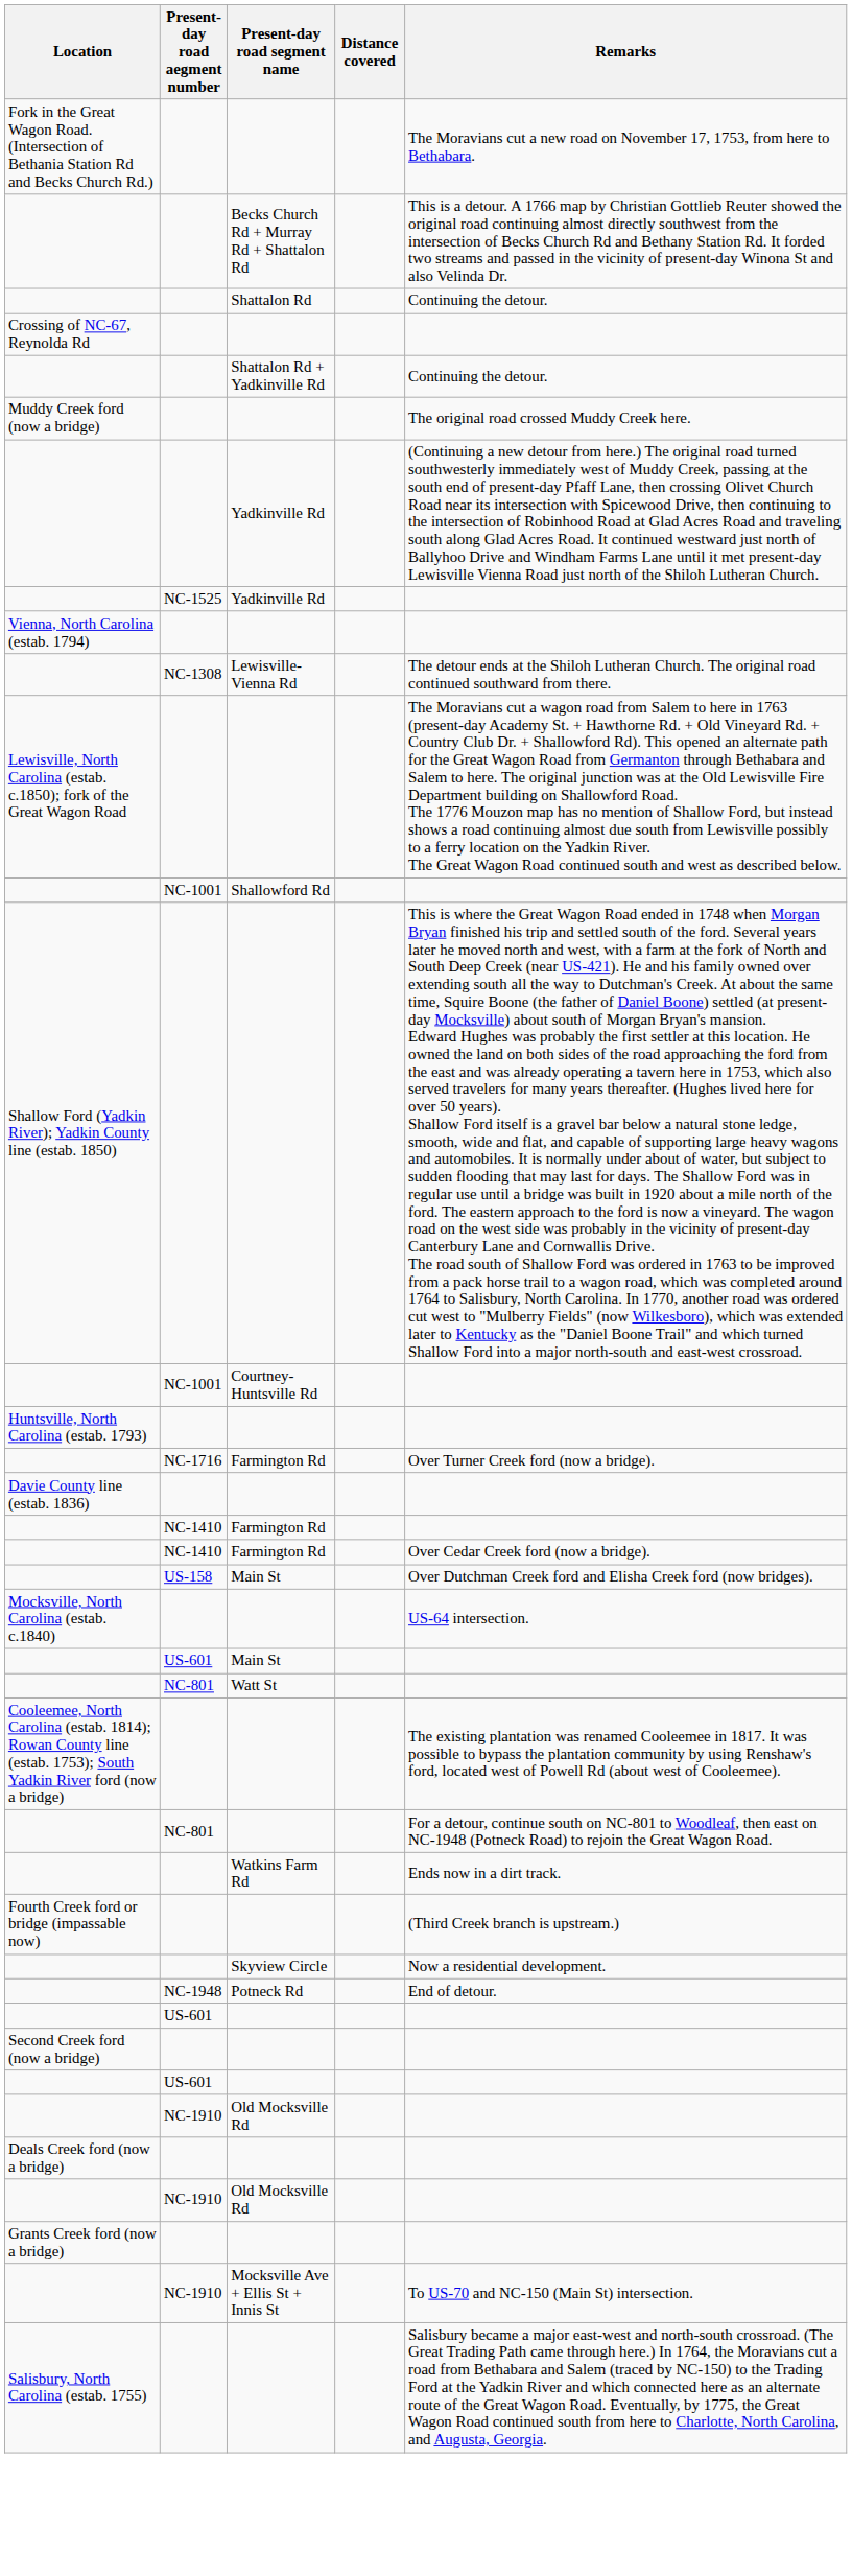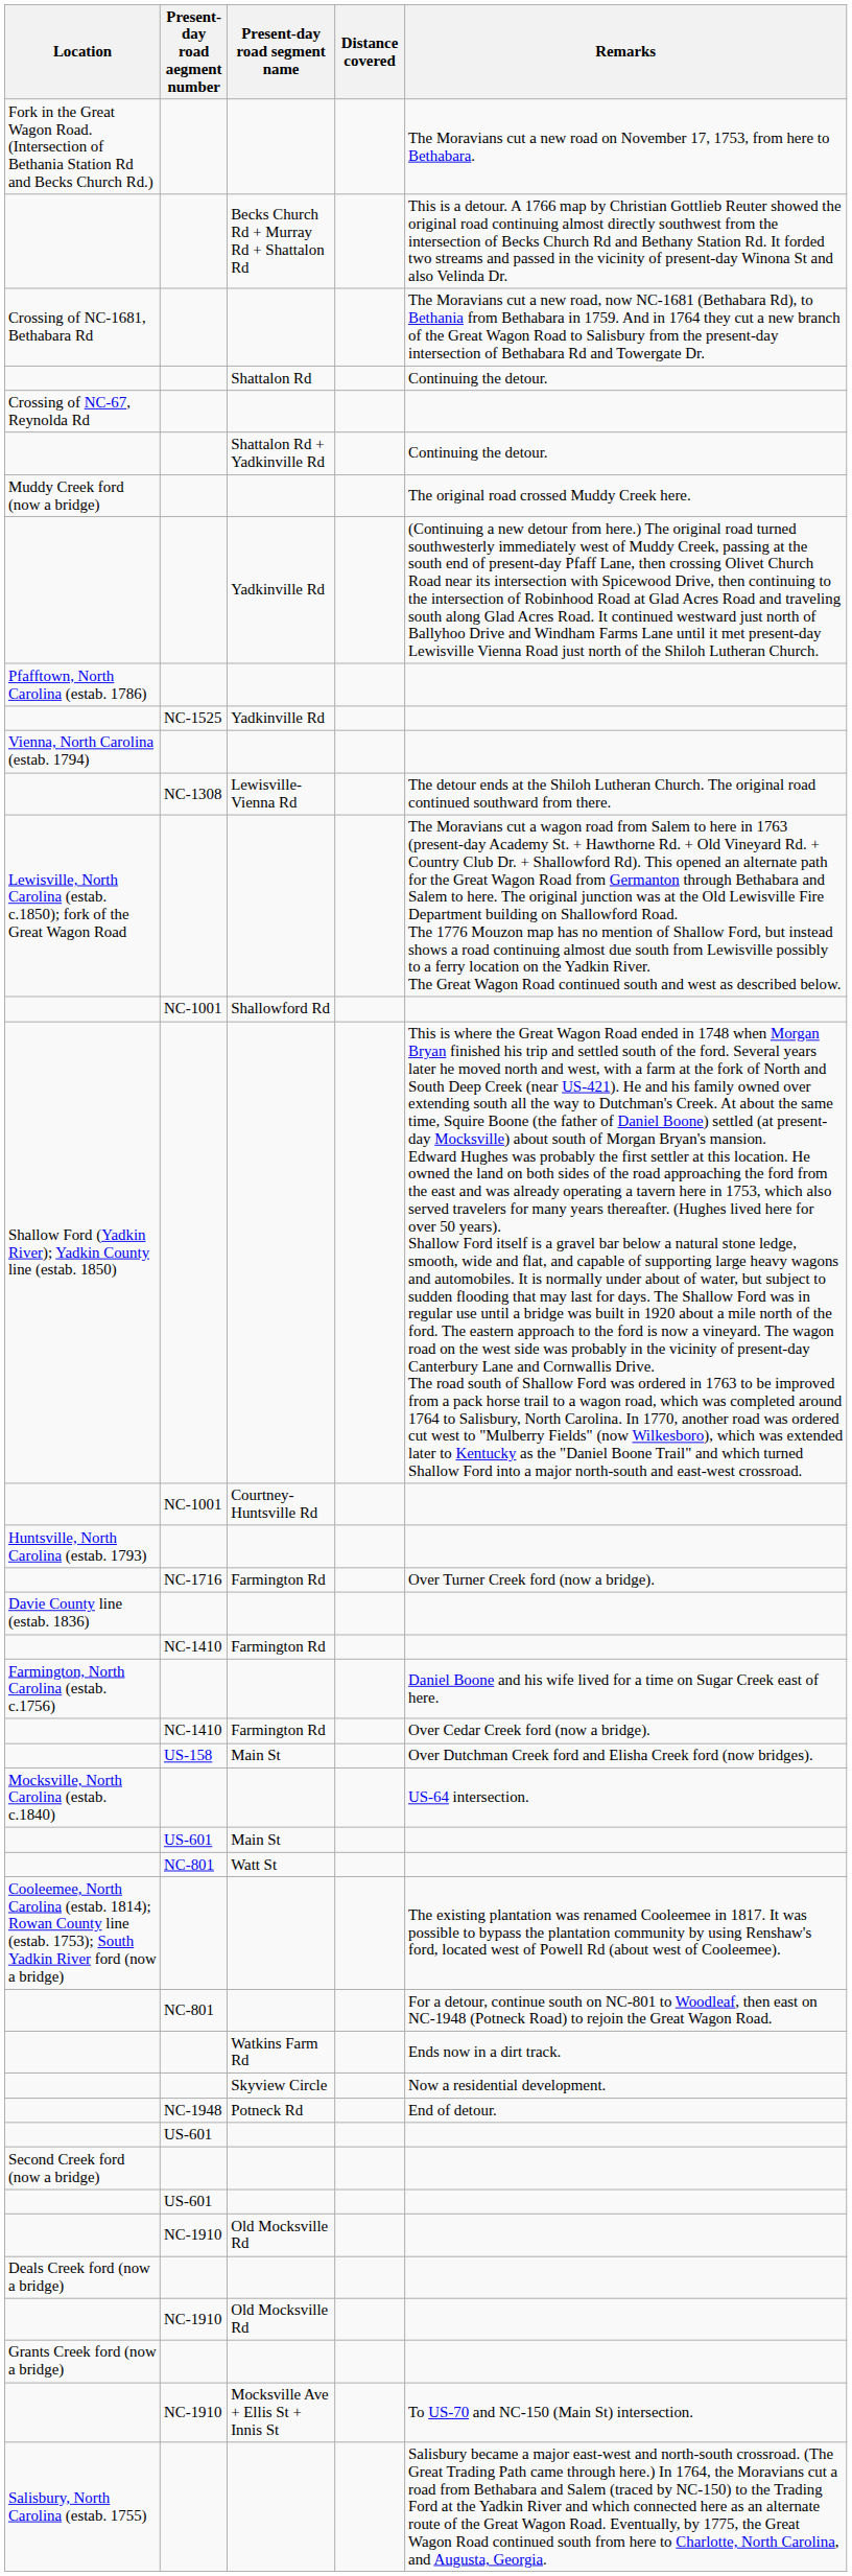 <table class="wikitable">
 <tr>
 <th>Location</th>
 <th>Present-day <br> road aegment <br> number</th>
 <th>Present-day <br> road segment <br> name</th>
 <th>Distance covered</th>
 <th>Remarks</th>
 </tr>
 <tr>
 <td>Fork in the Great Wagon Road. (Intersection of Bethania Station Rd and Becks Church Rd.)</td>
 <td></td>
 <td></td>
 <td></td>
 <td>The Moravians cut a new road on November 17, 1753, from here to <a href='#'>Bethabara</a>.</td>
 </tr>
 <tr>
 <td></td>
 <td></td>
 <td>Becks Church Rd + Murray Rd + Shattalon Rd</td>
 <td align=center></td>
 <td>This is a detour. A 1766 map by Christian Gottlieb Reuter showed the original road continuing almost directly southwest from the intersection of Becks Church Rd and Bethany Station Rd. It forded two streams and passed in the vicinity of present-day Winona St and also Velinda Dr.</td>
+</tr>
+<tr>
+<td>Crossing of NC-1681, Bethabara Rd</td>
+<td></td>
+<td></td>
+<td></td>
+<td>The Moravians cut a new road, now NC-1681 (Bethabara Rd), to <a href='#'>Bethania</a> from Bethabara in 1759. And in 1764 they cut a new branch of the Great Wagon Road to Salisbury from the present-day intersection of Bethabara Rd and Towergate Dr.</td>
 </tr>
 <tr>
 <td></td>
 <td></td>
 <td>Shattalon Rd</td>
 <td align=center></td>
 <td>Continuing the detour.</td>
 </tr>
 <tr>
 <td>Crossing of <a href='#'>NC-67</a>, Reynolda Rd</td>
 <td></td>
 <td></td>
 <td></td>
 <td></td>
 </tr>
 <tr>
 <td></td>
 <td></td>
 <td>Shattalon Rd + Yadkinville Rd</td>
 <td align=center></td>
 <td>Continuing the detour.</td>
 </tr>
 <tr>
 <td>Muddy Creek ford (now a bridge)</td>
 <td></td>
 <td></td>
 <td></td>
 <td>The original road crossed Muddy Creek here.</td>
 </tr>
 <tr>
 <td></td>
 <td></td>
 <td>Yadkinville Rd</td>
 <td align=center></td>
 <td>(Continuing a new detour from here.) The original road turned southwesterly immediately west of Muddy Creek, passing at the south end of present-day Pfaff Lane, then crossing Olivet Church Road near its intersection with Spicewood Drive, then continuing to the intersection of Robinhood Road at Glad Acres Road and traveling south along Glad Acres Road. It continued westward just north of Ballyhoo Drive and Windham Farms Lane until it met present-day Lewisville Vienna Road just north of the Shiloh Lutheran Church.</td>
+</tr>
+<tr>
+<td><a href='#'>Pfafftown, North Carolina</a> (estab. 1786)</td>
+<td></td>
+<td></td>
+<td></td>
+<td></td>
 </tr>
 <tr>
 <td></td>
 <td>NC-1525</td>
 <td>Yadkinville Rd</td>
 <td align=center></td>
 <td></td>
 </tr>
 <tr>
 <td><a href='#'>Vienna, North Carolina</a> (estab. 1794)</td>
 <td></td>
 <td></td>
 <td></td>
 <td></td>
 </tr>
 <tr>
 <td></td>
 <td>NC-1308</td>
 <td>Lewisville-Vienna Rd</td>
 <td align=center></td>
 <td>The detour ends at the Shiloh Lutheran Church. The original road continued southward from there.</td>
 </tr>
 <tr>
 <td><a href='#'>Lewisville, North Carolina</a> (estab. c.1850); fork of the Great Wagon Road</td>
 <td></td>
 <td></td>
 <td></td>
 <td>The Moravians cut a wagon road from Salem to here in 1763 (present-day Academy St. + Hawthorne Rd. + Old Vineyard Rd. + Country Club Dr. + Shallowford Rd). This opened an alternate path for the Great Wagon Road from <a href='#'>Germanton</a> through Bethabara and Salem to here. The original junction was at the Old Lewisville Fire Department building on Shallowford Road.<br>The 1776 Mouzon map has no mention of Shallow Ford, but instead shows a road continuing almost due south from Lewisville possibly to a ferry location on the Yadkin River.<br>The Great Wagon Road continued south and west as described below.</td>
 </tr>
 <tr>
 <td></td>
 <td>NC-1001</td>
 <td>Shallowford Rd</td>
 <td align=center></td>
 <td></td>
 </tr>
 <tr>
 <td>Shallow Ford (<a href='#'>Yadkin River</a>); <a href='#'>Yadkin County</a> line (estab. 1850)</td>
 <td></td>
 <td></td>
 <td></td>
 <td>This is where the Great Wagon Road ended in 1748 when <a href='#'>Morgan Bryan</a> finished his trip and settled south of the ford. Several years later he moved north and west, with a farm at the fork of North and South Deep Creek (near <a href='#'>US-421</a>). He and his family owned over  extending south all the way to Dutchman's Creek. At about the same time, Squire Boone (the father of <a href='#'>Daniel Boone</a>) settled (at present-day <a href='#'>Mocksville</a>) about  south of Morgan Bryan's mansion.<br>Edward Hughes was probably the first settler at this location. He owned the land on both sides of the road approaching the ford from the east and was already operating a tavern here in 1753, which also served travelers for many years thereafter. (Hughes lived here for over 50 years).<br>Shallow Ford itself is a gravel bar below a natural stone ledge, smooth, wide and flat, and capable of supporting large heavy wagons and automobiles. It is normally under about  of water, but subject to sudden flooding that may last for days. The Shallow Ford was in regular use until a bridge was built in 1920 about a mile north of the ford. The eastern approach to the ford is now a vineyard. The wagon road on the west side was probably in the vicinity of present-day Canterbury Lane and Cornwallis Drive.<br>The road south of Shallow Ford was ordered in 1763 to be improved from a pack horse trail to a wagon road, which was completed around 1764 to Salisbury, North Carolina. In 1770, another road was ordered cut west to "Mulberry Fields" (now <a href='#'>Wilkesboro</a>), which was extended later to <a href='#'>Kentucky</a> as the "Daniel Boone Trail" and which turned Shallow Ford into a major north-south and east-west crossroad.</td>
 </tr>
 <tr>
 <td></td>
 <td>NC-1001</td>
 <td>Courtney-Huntsville Rd</td>
 <td align=center></td>
 <td></td>
 </tr>
 <tr>
 <td><a href='#'>Huntsville, North Carolina</a> (estab. 1793)</td>
 <td></td>
 <td></td>
 <td></td>
 <td></td>
 </tr>
 <tr>
 <td></td>
 <td>NC-1716</td>
 <td>Farmington Rd</td>
 <td align=center></td>
 <td>Over Turner Creek ford (now a bridge).</td>
 </tr>
 <tr>
 <td><a href='#'>Davie County</a> line (estab. 1836)</td>
 <td></td>
 <td></td>
 <td></td>
 <td></td>
 </tr>
 <tr>
 <td></td>
 <td>NC-1410</td>
 <td>Farmington Rd</td>
 <td align=center></td>
 <td></td>
 </tr>
 <tr>
+<td><a href='#'>Farmington, North Carolina</a> (estab. c.1756)</td>
+<td></td>
+<td></td>
+<td></td>
+<td><a href='#'>Daniel Boone</a> and his wife lived for a time on Sugar Creek  east of here.</td>
+</tr>
+<tr>
 <td></td>
 <td>NC-1410</td>
 <td>Farmington Rd</td>
 <td align=center></td>
 <td>Over Cedar Creek ford (now a bridge).</td>
 </tr>
 <tr>
 <td></td>
 <td><a href='#'>US-158</a></td>
 <td>Main St</td>
 <td align=center></td>
 <td>Over Dutchman Creek ford and Elisha Creek ford (now bridges).</td>
 </tr>
 <tr>
 <td><a href='#'>Mocksville, North Carolina</a> (estab. c.1840)</td>
 <td></td>
 <td></td>
 <td></td>
 <td><a href='#'>US-64</a> intersection.</td>
 </tr>
 <tr>
 <td></td>
 <td><a href='#'>US-601</a></td>
 <td>Main St</td>
 <td align=center></td>
 <td></td>
 </tr>
 <tr>
 <td></td>
 <td><a href='#'>NC-801</a></td>
 <td>Watt St</td>
 <td align=center></td>
 <td></td>
 </tr>
 <tr>
 <td><a href='#'>Cooleemee, North Carolina</a> (estab. 1814); <a href='#'>Rowan County</a> line (estab. 1753); <a href='#'>South Yadkin River</a> ford (now a bridge)</td>
 <td></td>
 <td></td>
 <td></td>
 <td>The existing plantation was renamed Cooleemee in 1817. It was possible to bypass the plantation community by using Renshaw's ford, located  west of Powell Rd (about  west of Cooleemee).</td>
 </tr>
 <tr>
 <td></td>
 <td>NC-801</td>
 <td></td>
 <td align=center></td>
 <td>For a detour, continue south on NC-801 to <a href='#'>Woodleaf</a>, then east on NC-1948 (Potneck Road) to rejoin the Great Wagon Road.</td>
 </tr>
 <tr>
 <td></td>
 <td></td>
 <td>Watkins Farm Rd</td>
 <td align=center></td>
 <td>Ends now in a dirt track.</td>
-</tr>
-<tr>
-<td>Fourth Creek ford or bridge (impassable now)</td>
-<td></td>
-<td></td>
-<td></td>
-<td>(Third Creek branch is upstream.)</td>
 </tr>
 <tr>
 <td></td>
 <td></td>
 <td>Skyview Circle</td>
 <td align=center></td>
 <td>Now a residential development.</td>
 </tr>
 <tr>
 <td></td>
 <td>NC-1948</td>
 <td>Potneck Rd</td>
 <td align=center></td>
 <td>End of detour.</td>
 </tr>
 <tr>
 <td></td>
 <td>US-601</td>
 <td></td>
 <td align=center></td>
 <td></td>
 </tr>
 <tr>
 <td>Second Creek ford (now a bridge)</td>
 <td></td>
 <td></td>
 <td></td>
 <td></td>
 </tr>
 <tr>
 <td></td>
 <td>US-601</td>
 <td></td>
 <td align=center></td>
 <td></td>
 </tr>
 <tr>
 <td></td>
 <td>NC-1910</td>
 <td>Old Mocksville Rd</td>
 <td align=center></td>
 <td></td>
 </tr>
 <tr>
 <td>Deals Creek ford (now a bridge)</td>
 <td></td>
 <td></td>
 <td></td>
 <td></td>
 </tr>
 <tr>
 <td></td>
 <td>NC-1910</td>
 <td>Old Mocksville Rd</td>
 <td align=center></td>
 <td></td>
 </tr>
 <tr>
 <td>Grants Creek ford (now a bridge)</td>
 <td></td>
 <td></td>
 <td></td>
 <td></td>
 </tr>
 <tr>
 <td></td>
 <td>NC-1910</td>
 <td>Mocksville Ave + Ellis St + Innis St</td>
 <td align=center></td>
 <td>To <a href='#'>US-70</a> and NC-150 (Main St) intersection.</td>
 </tr>
 <tr>
 <td><a href='#'>Salisbury, North Carolina</a> (estab. 1755)</td>
 <td></td>
 <td></td>
 <td></td>
 <td>Salisbury became a major east-west and north-south crossroad. (The Great Trading Path came through here.) In 1764, the Moravians cut a road from Bethabara and Salem (traced by NC-150) to the Trading Ford at the Yadkin River and which connected here as an alternate route of the Great Wagon Road. Eventually, by 1775, the Great Wagon Road continued south from here to <a href='#'>Charlotte, North Carolina</a>, and <a href='#'>Augusta, Georgia</a>.</td>
 </tr>
 </table>
